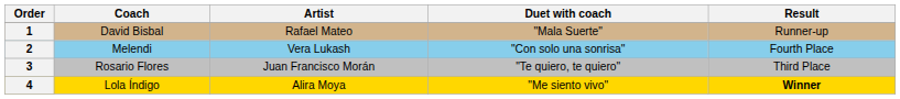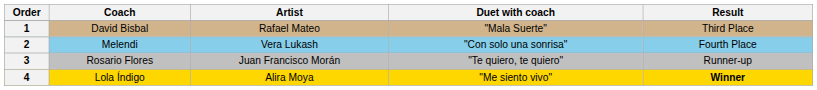 <table class="wikitable" style="text-align: center; width:100%">
 <tr>
 <th style="width:02%">Order</th>
 <th style="width:10%">Coach</th>
 <th style="width:14%">Artist</th>
 <th style="width:18%">Duet with coach</th>
 <th style="width:12%">Result</th>
 </tr>
 <tr>
 </tr>
 <tr style="background:tan">
 <th>1</th>
 <td>David Bisbal</td>
 <td>Rafael Mateo</td>
 <td>"Mala Suerte"</td>
-<td>Runner-up</td>
+<td>Third Place</td>
 </tr>
 <tr style="background:skyblue">
 <th>2</th>
 <td>Melendi</td>
 <td>Vera Lukash</td>
 <td>"Con solo una sonrisa"</td>
 <td>Fourth Place</td>
 </tr>
 <tr style="background:silver">
 <th>3</th>
 <td>Rosario Flores</td>
 <td>Juan Francisco Morán</td>
 <td>"Te quiero, te quiero"</td>
-<td>Third Place</td>
+<td>Runner-up</td>
 </tr>
 <tr style="background:gold">
 <th>4</th>
 <td>Lola Índigo</td>
 <td>Alira Moya</td>
 <td>"Me siento vivo"</td>
 <td><strong>Winner</strong></td>
 </tr>
 </table>
